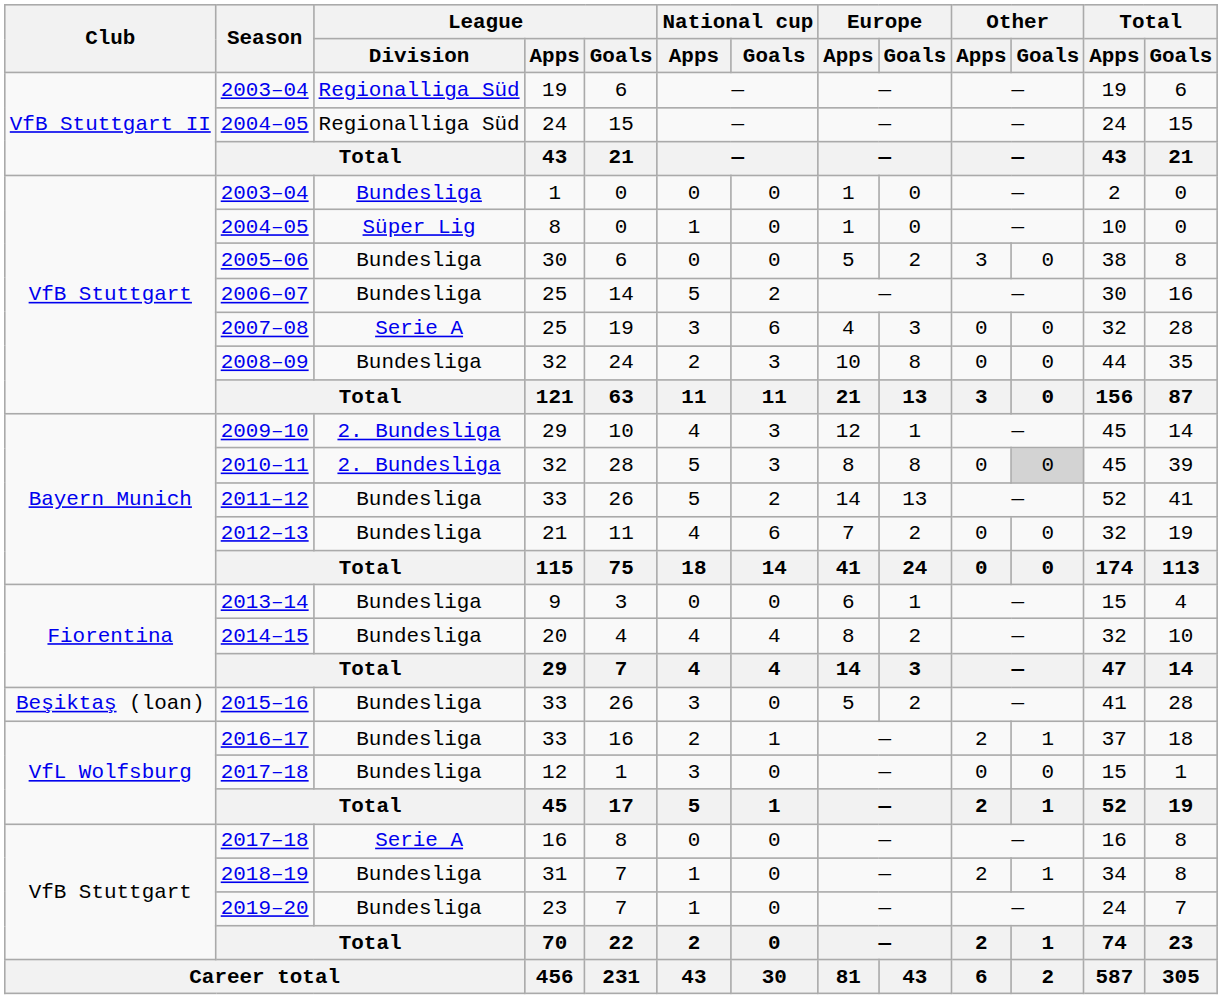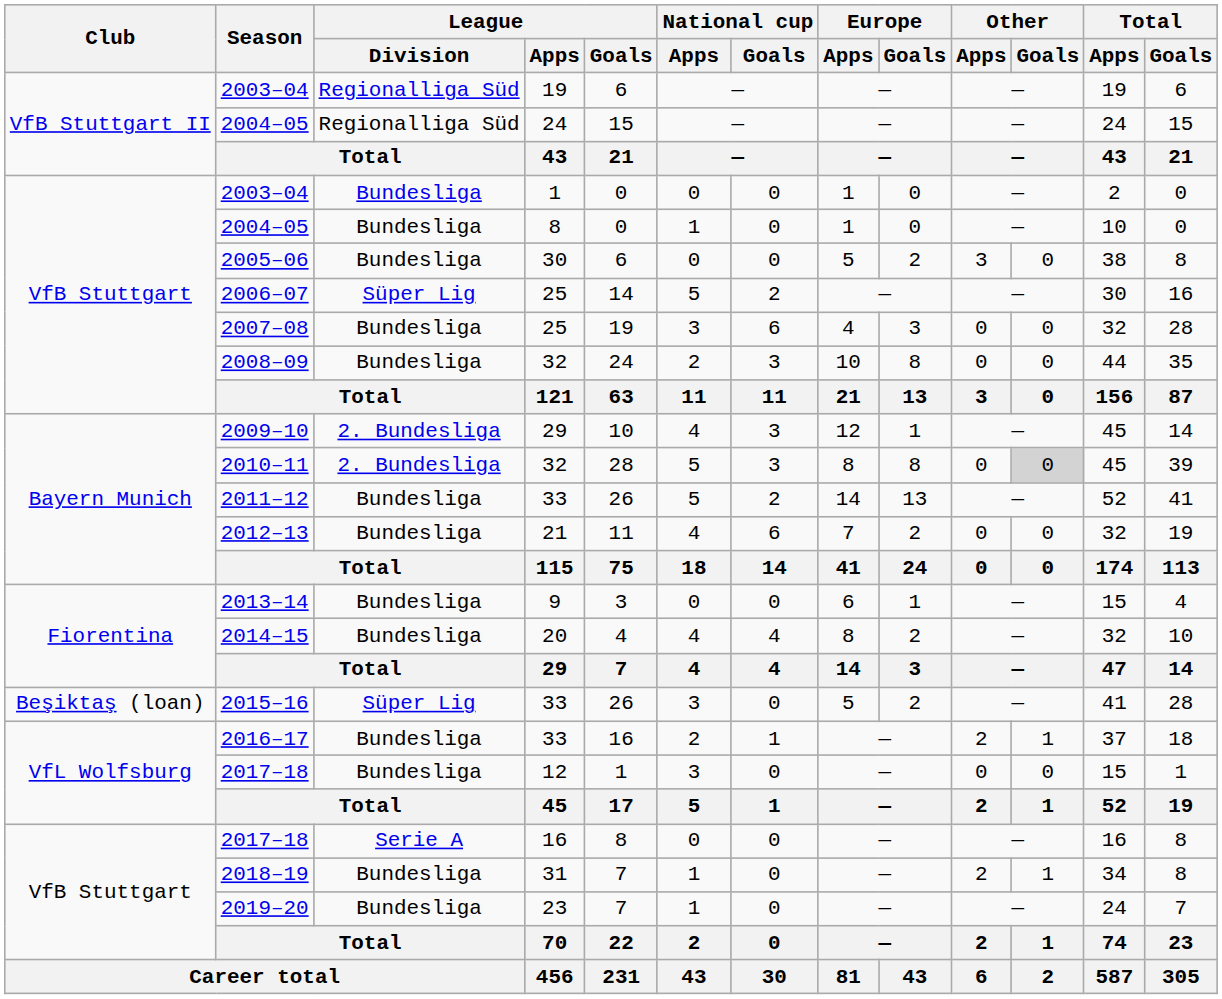 <table class="wikitable" style="text-align:center">
 <tr>
 <th rowspan="2">Club</th>
 <th rowspan="2">Season</th>
 <th colspan="3">League</th>
 <th colspan="2">National cup</th>
 <th colspan="2">Europe</th>
 <th colspan="2">Other</th>
 <th colspan="2">Total</th>
 </tr>
 <tr>
 <th>Division</th>
 <th>Apps</th>
 <th>Goals</th>
 <th>Apps</th>
 <th>Goals</th>
 <th>Apps</th>
 <th>Goals</th>
 <th>Apps</th>
 <th>Goals</th>
 <th>Apps</th>
 <th>Goals</th>
 </tr>
 <tr>
 <td rowspan="3"><a href='#'>VfB Stuttgart II</a></td>
 <td><a href='#'>2003–04</a></td>
 <td><a href='#'>Regionalliga Süd</a></td>
 <td>19</td>
 <td>6</td>
 <td colspan="2">—</td>
 <td colspan="2">—</td>
 <td colspan="2">—</td>
 <td>19</td>
 <td>6</td>
 </tr>
 <tr>
 <td><a href='#'>2004–05</a></td>
 <td>Regionalliga Süd</td>
 <td>24</td>
 <td>15</td>
 <td colspan="2">—</td>
 <td colspan="2">—</td>
 <td colspan="2">—</td>
 <td>24</td>
 <td>15</td>
 </tr>
 <tr>
 <th colspan="2">Total</th>
 <th>43</th>
 <th>21</th>
 <th colspan="2">—</th>
 <th colspan="2">—</th>
 <th colspan="2">—</th>
 <th>43</th>
 <th>21</th>
 </tr>
 <tr>
 <td rowspan="7"><a href='#'>VfB Stuttgart</a></td>
 <td><a href='#'>2003–04</a></td>
 <td><a href='#'>Bundesliga</a></td>
 <td>1</td>
 <td>0</td>
 <td>0</td>
 <td>0</td>
 <td>1</td>
 <td>0</td>
 <td colspan="2">—</td>
 <td>2</td>
 <td>0</td>
 </tr>
 <tr>
 <td><a href='#'>2004–05</a></td>
-<td><a href='#'>Süper Lig</a></td>
+<td>Bundesliga</td>
 <td>8</td>
 <td>0</td>
 <td>1</td>
 <td>0</td>
 <td>1</td>
 <td>0</td>
 <td colspan="2">—</td>
 <td>10</td>
 <td>0</td>
 </tr>
 <tr>
 <td><a href='#'>2005–06</a></td>
 <td>Bundesliga</td>
 <td>30</td>
 <td>6</td>
 <td>0</td>
 <td>0</td>
 <td>5</td>
 <td>2</td>
 <td>3</td>
 <td>0</td>
 <td>38</td>
 <td>8</td>
 </tr>
 <tr>
 <td><a href='#'>2006–07</a></td>
-<td>Bundesliga</td>
+<td><a href='#'>Süper Lig</a></td>
 <td>25</td>
 <td>14</td>
 <td>5</td>
 <td>2</td>
 <td colspan="2">—</td>
 <td colspan="2">—</td>
 <td>30</td>
 <td>16</td>
 </tr>
 <tr>
 <td><a href='#'>2007–08</a></td>
-<td><a href='#'>Serie A</a></td>
+<td>Bundesliga</td>
 <td>25</td>
 <td>19</td>
 <td>3</td>
 <td>6</td>
 <td>4</td>
 <td>3</td>
 <td>0</td>
 <td>0</td>
 <td>32</td>
 <td>28</td>
 </tr>
 <tr>
 <td><a href='#'>2008–09</a></td>
 <td>Bundesliga</td>
 <td>32</td>
 <td>24</td>
 <td>2</td>
 <td>3</td>
 <td>10</td>
 <td>8</td>
 <td>0</td>
 <td>0</td>
 <td>44</td>
 <td>35</td>
 </tr>
 <tr>
 <th colspan="2">Total</th>
 <th>121</th>
 <th>63</th>
 <th>11</th>
 <th>11</th>
 <th>21</th>
 <th>13</th>
 <th>3</th>
 <th>0</th>
 <th>156</th>
 <th>87</th>
 </tr>
 <tr>
 <td rowspan="5"><a href='#'>Bayern Munich</a></td>
 <td><a href='#'>2009–10</a></td>
 <td><a href='#'>2. Bundesliga</a></td>
 <td>29</td>
 <td>10</td>
 <td>4</td>
 <td>3</td>
 <td>12</td>
 <td>1</td>
 <td colspan="2">—</td>
 <td>45</td>
 <td>14</td>
 </tr>
 <tr>
 <td><a href='#'>2010–11</a></td>
 <td><a href='#'>2. Bundesliga</a></td>
 <td>32</td>
 <td>28</td>
 <td>5</td>
 <td>3</td>
 <td>8</td>
 <td>8</td>
 <td>0</td>
 <td style="background: lightgrey;">0</td>
 <td>45</td>
 <td>39</td>
 </tr>
 <tr>
 <td><a href='#'>2011–12</a></td>
 <td>Bundesliga</td>
 <td>33</td>
 <td>26</td>
 <td>5</td>
 <td>2</td>
 <td>14</td>
 <td>13</td>
 <td colspan="2">—</td>
 <td>52</td>
 <td>41</td>
 </tr>
 <tr>
 <td><a href='#'>2012–13</a></td>
 <td>Bundesliga</td>
 <td>21</td>
 <td>11</td>
 <td>4</td>
 <td>6</td>
 <td>7</td>
 <td>2</td>
 <td>0</td>
 <td>0</td>
 <td>32</td>
 <td>19</td>
 </tr>
 <tr>
 <th colspan="2">Total</th>
 <th>115</th>
 <th>75</th>
 <th>18</th>
 <th>14</th>
 <th>41</th>
 <th>24</th>
 <th>0</th>
 <th>0</th>
 <th>174</th>
 <th>113</th>
 </tr>
 <tr>
 <td rowspan="3"><a href='#'>Fiorentina</a></td>
 <td><a href='#'>2013–14</a></td>
 <td>Bundesliga</td>
 <td>9</td>
 <td>3</td>
 <td>0</td>
 <td>0</td>
 <td>6</td>
 <td>1</td>
 <td colspan="2">—</td>
 <td>15</td>
 <td>4</td>
 </tr>
 <tr>
 <td><a href='#'>2014–15</a></td>
 <td>Bundesliga</td>
 <td>20</td>
 <td>4</td>
 <td>4</td>
 <td>4</td>
 <td>8</td>
 <td>2</td>
 <td colspan="2">—</td>
 <td>32</td>
 <td>10</td>
 </tr>
 <tr>
 <th colspan="2">Total</th>
 <th>29</th>
 <th>7</th>
 <th>4</th>
 <th>4</th>
 <th>14</th>
 <th>3</th>
 <th colspan="2">—</th>
 <th>47</th>
 <th>14</th>
 </tr>
 <tr>
 <td><a href='#'>Beşiktaş</a> (loan)</td>
 <td><a href='#'>2015–16</a></td>
-<td>Bundesliga</td>
+<td><a href='#'>Süper Lig</a></td>
 <td>33</td>
 <td>26</td>
 <td>3</td>
 <td>0</td>
 <td>5</td>
 <td>2</td>
 <td colspan="2">—</td>
 <td>41</td>
 <td>28</td>
 </tr>
 <tr>
 <td rowspan="3"><a href='#'>VfL Wolfsburg</a></td>
 <td><a href='#'>2016–17</a></td>
 <td>Bundesliga</td>
 <td>33</td>
 <td>16</td>
 <td>2</td>
 <td>1</td>
 <td colspan="2">—</td>
 <td>2</td>
 <td>1</td>
 <td>37</td>
 <td>18</td>
 </tr>
 <tr>
 <td><a href='#'>2017–18</a></td>
 <td>Bundesliga</td>
 <td>12</td>
 <td>1</td>
 <td>3</td>
 <td>0</td>
 <td colspan="2">—</td>
 <td>0</td>
 <td>0</td>
 <td>15</td>
 <td>1</td>
 </tr>
 <tr>
 <th colspan="2">Total</th>
 <th>45</th>
 <th>17</th>
 <th>5</th>
 <th>1</th>
 <th colspan="2">—</th>
 <th>2</th>
 <th>1</th>
 <th>52</th>
 <th>19</th>
 </tr>
 <tr>
 <td rowspan="4">VfB Stuttgart</td>
 <td><a href='#'>2017–18</a></td>
 <td><a href='#'>Serie A</a></td>
 <td>16</td>
 <td>8</td>
 <td>0</td>
 <td>0</td>
 <td colspan="2">—</td>
 <td colspan="2">—</td>
 <td>16</td>
 <td>8</td>
 </tr>
 <tr>
 <td><a href='#'>2018–19</a></td>
 <td>Bundesliga</td>
 <td>31</td>
 <td>7</td>
 <td>1</td>
 <td>0</td>
 <td colspan="2">—</td>
 <td>2</td>
 <td>1</td>
 <td>34</td>
 <td>8</td>
 </tr>
 <tr>
 <td><a href='#'>2019–20</a></td>
 <td>Bundesliga</td>
 <td>23</td>
 <td>7</td>
 <td>1</td>
 <td>0</td>
 <td colspan="2">—</td>
 <td colspan="2">—</td>
 <td>24</td>
 <td>7</td>
 </tr>
 <tr>
 <th colspan="2">Total</th>
 <th>70</th>
 <th>22</th>
 <th>2</th>
 <th>0</th>
 <th colspan="2">—</th>
 <th>2</th>
 <th>1</th>
 <th>74</th>
 <th>23</th>
 </tr>
 <tr>
 <th colspan="3">Career total</th>
 <th>456</th>
 <th>231</th>
 <th>43</th>
 <th>30</th>
 <th>81</th>
 <th>43</th>
 <th>6</th>
 <th>2</th>
 <th>587</th>
 <th>305</th>
 </tr>
 </table>
